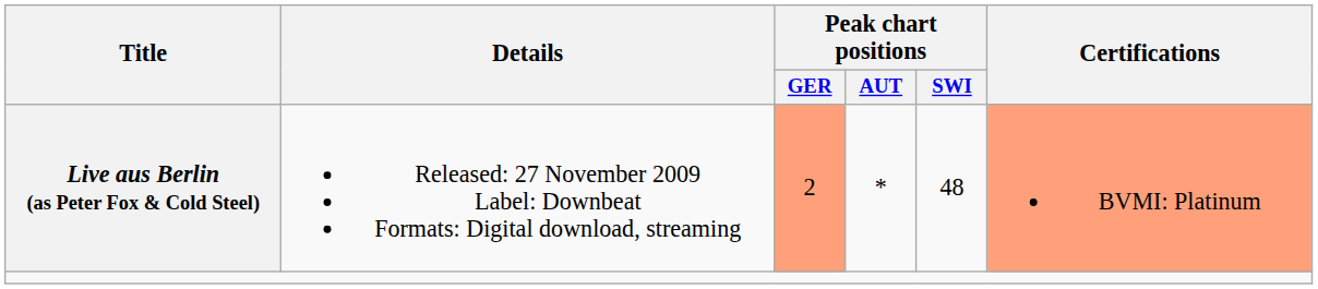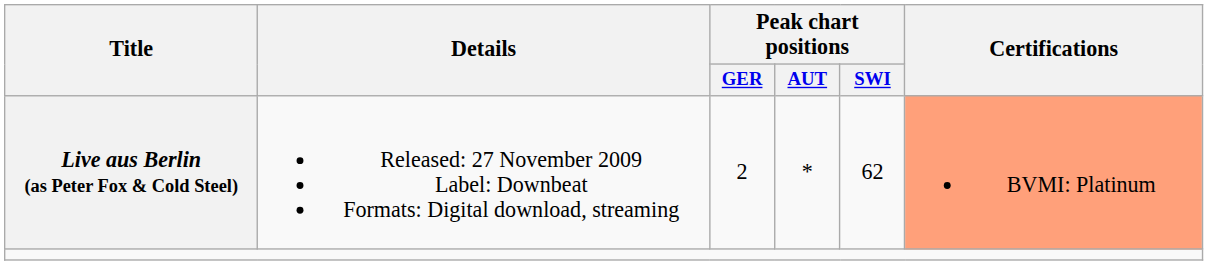 <table class="wikitable plainrowheaders" style="text-align:center;">
 <tr>
 <th scope="col" rowspan="2" style="width:11em;">Title</th>
 <th scope="col" rowspan="2" style="width:20em;">Details</th>
 <th scope="col" colspan="3">Peak chart positions</th>
 <th scope="col" rowspan="2" style="width:13em;">Certifications</th>
 </tr>
 <tr>
 <th scope="col" style="width:3em;font-size:85%;"><a href='#'>GER</a><br></th>
 <th scope="col" style="width:3em;font-size:85%;"><a href='#'>AUT</a><br></th>
 <th scope="col" style="width:3em;font-size:85%;"><a href='#'>SWI</a><br></th>
 </tr>
 <tr>
 <th scope="row"><em>Live aus Berlin</em><br><small>(as Peter Fox & Cold Steel)</small></th>
 <td><br><ul><li>Released: 27 November 2009</li><li>Label: Downbeat</li><li>Formats: Digital download, streaming</li></ul></td>
-<td style="background: lightsalmon;">2</td>
+<td>2</td>
 <td>*</td>
-<td>48</td>
+<td>62</td>
 <td style="background: lightsalmon;"><br><ul><li>BVMI: Platinum</li></ul></td>
 </tr>
 <tr>
 <td colspan="6"></td>
 </tr>
 </table>
